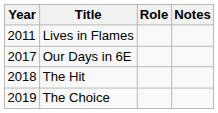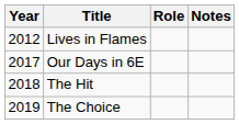 <table class="wikitable sortable">
 <tr>
 <th>Year</th>
 <th>Title</th>
 <th>Role</th>
 <th>Notes</th>
 </tr>
 <tr>
-<td>2011</td>
+<td>2012</td>
 <td>Lives in Flames</td>
 <td></td>
 <td></td>
 </tr>
 <tr>
 <td>2017</td>
 <td>Our Days in 6E</td>
 <td></td>
 <td></td>
 </tr>
 <tr>
 <td>2018</td>
 <td>The Hit</td>
 <td></td>
 <td></td>
 </tr>
 <tr>
 <td>2019</td>
 <td>The Choice</td>
 <td></td>
 <td></td>
 </tr>
 </table>
